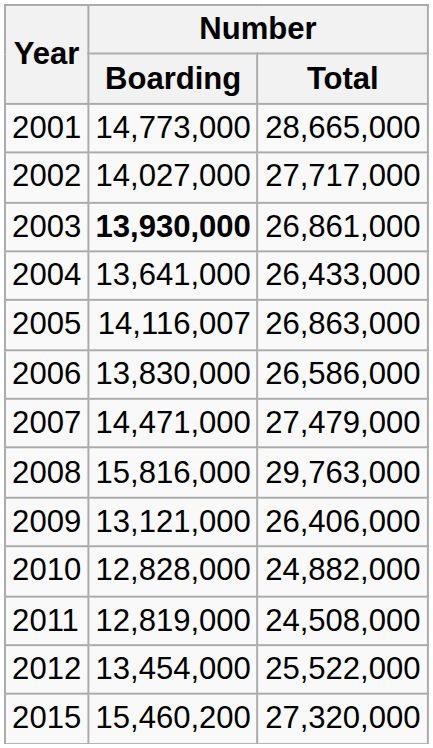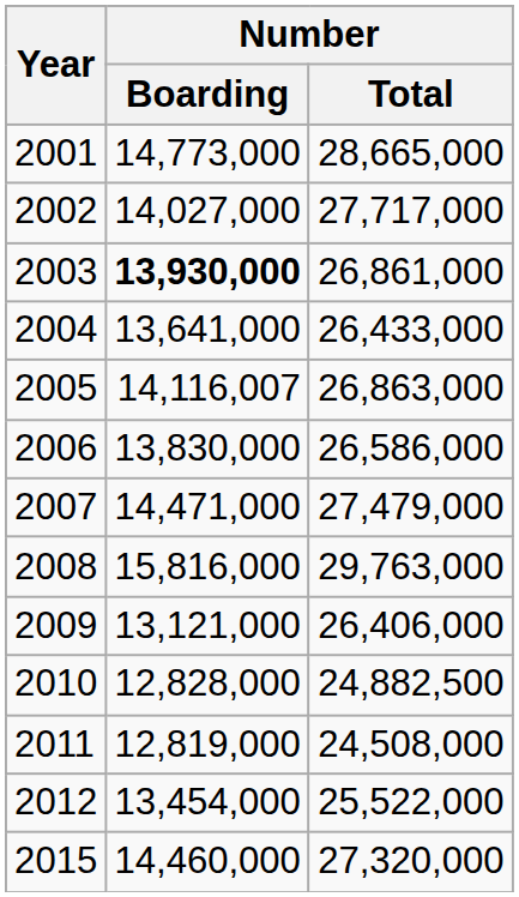 <table class=wikitable>
 <tr>
 <th rowspan=2>Year</th>
 <th colspan=2>Number</th>
 </tr>
 <tr>
 <th>Boarding</th>
 <th>Total</th>
 </tr>
 <tr>
 <td>2001</td>
 <td align=right>14,773,000</td>
 <td align=right>28,665,000</td>
 </tr>
 <tr>
 <td>2002</td>
 <td align=right>14,027,000</td>
 <td align=right>27,717,000</td>
 </tr>
 <tr>
 <td>2003</td>
 <td align=right><strong>13,930,000</strong></td>
 <td align=right>26,861,000</td>
 </tr>
 <tr>
 <td>2004</td>
 <td align=right>13,641,000</td>
 <td align=right>26,433,000</td>
 </tr>
 <tr>
 <td>2005</td>
 <td align=right>14,116,007</td>
 <td align=right>26,863,000</td>
 </tr>
 <tr>
 <td>2006</td>
 <td align=right>13,830,000</td>
 <td align=right>26,586,000</td>
 </tr>
 <tr>
 <td>2007</td>
 <td align=right>14,471,000</td>
 <td align=right>27,479,000</td>
 </tr>
 <tr>
 <td>2008</td>
 <td align=right>15,816,000</td>
 <td align=right>29,763,000</td>
 </tr>
 <tr>
 <td>2009</td>
 <td align=right>13,121,000</td>
 <td align=right>26,406,000</td>
 </tr>
 <tr>
 <td>2010</td>
 <td align=right>12,828,000</td>
-<td align=right>24,882,000</td>
+<td align=right>24,882,500</td>
 </tr>
 <tr>
 <td>2011</td>
 <td align=right>12,819,000</td>
 <td align=right>24,508,000</td>
 </tr>
 <tr>
 <td>2012</td>
 <td align=right>13,454,000</td>
 <td align=right>25,522,000</td>
 </tr>
 <tr>
 <td>2015</td>
-<td align=right>15,460,200</td>
+<td align=right>14,460,000</td>
 <td align=right>27,320,000</td>
 </tr>
 </table>
